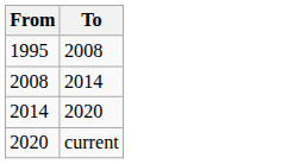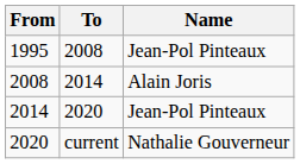 <table class="wikitable">
 <tr>
 <th>From</th>
 <th>To</th>
+<th>Name</th>
 </tr>
 <tr>
 <td>1995</td>
 <td>2008</td>
+<td>Jean-Pol Pinteaux</td>
 </tr>
 <tr>
 <td>2008</td>
 <td>2014</td>
+<td>Alain Joris</td>
 </tr>
 <tr>
 <td>2014</td>
 <td>2020</td>
+<td>Jean-Pol Pinteaux</td>
 </tr>
 <tr>
 <td>2020</td>
 <td>current</td>
+<td>Nathalie Gouverneur</td>
 </tr>
 </table>
